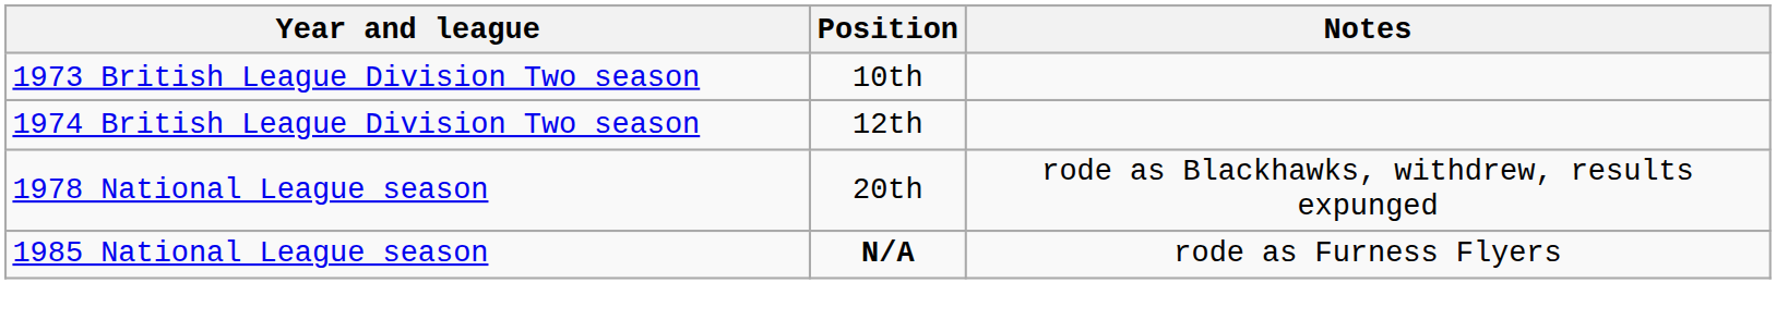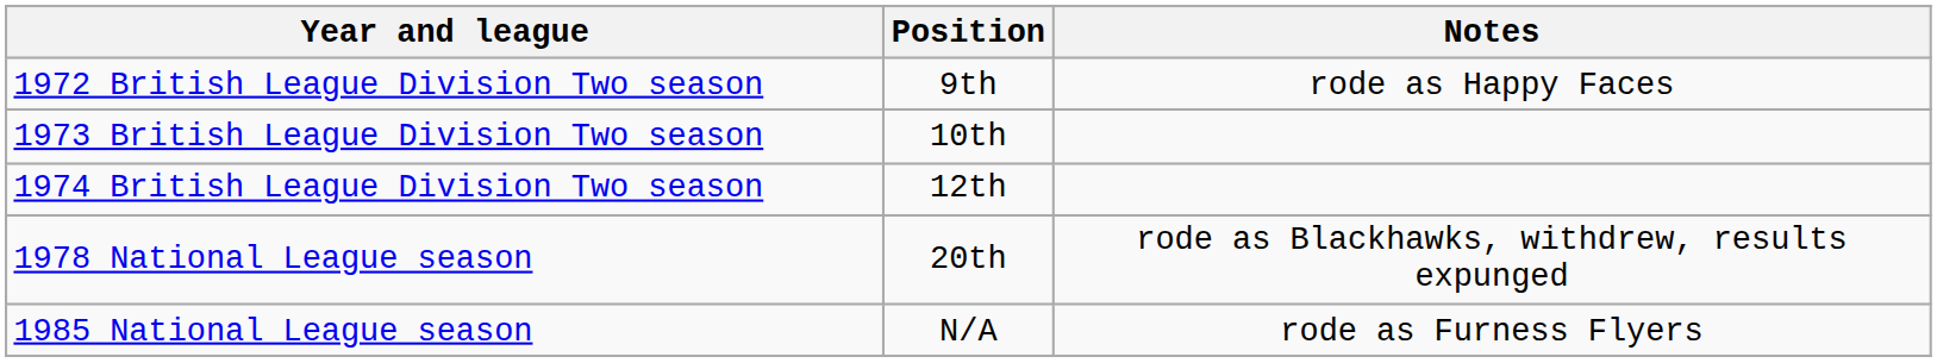 <table class="wikitable">
 <tr>
 <th width=350>Year and league</th>
 <th width=50>Position</th>
 <th width=350>Notes</th>
+</tr>
+<tr align=center>
+<td align="left"><a href='#'>1972 British League Division Two season</a></td>
+<td>9th</td>
+<td>rode as Happy Faces</td>
 </tr>
 <tr align=center>
 <td align="left"><a href='#'>1973 British League Division Two season</a></td>
 <td>10th</td>
 <td></td>
 </tr>
 <tr align=center>
 <td align="left"><a href='#'>1974 British League Division Two season</a></td>
 <td>12th</td>
 <td></td>
 </tr>
 <tr align=center>
 <td align="left"><a href='#'>1978 National League season</a></td>
 <td>20th</td>
 <td>rode as Blackhawks, withdrew, results expunged</td>
 </tr>
 <tr align=center>
 <td align="left"><a href='#'>1985 National League season</a></td>
-<td><strong>N/A</strong></td>
+<td>N/A</td>
 <td>rode as Furness Flyers</td>
 </tr>
 </table>
